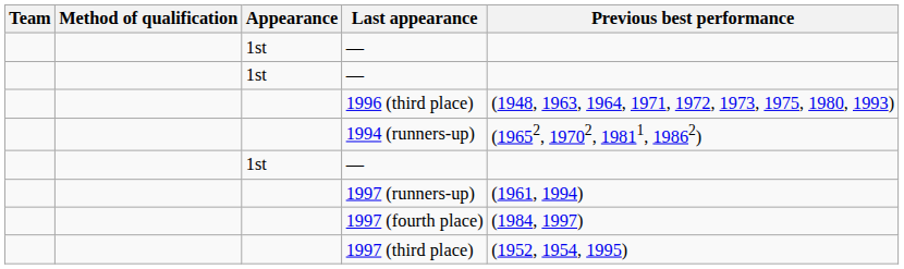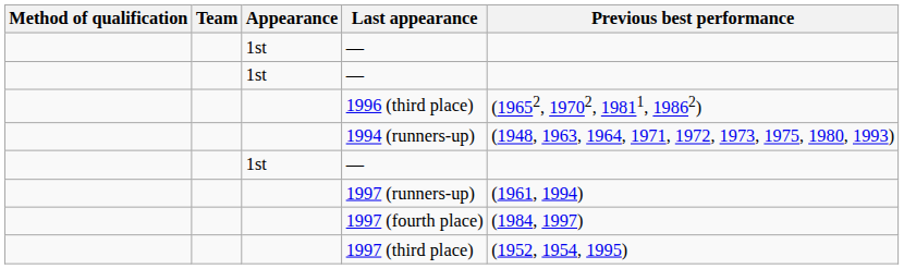 <table class="wikitable sortable">
 <tr>
+<th>Method of qualification</th>
 <th>Team</th>
-<th>Method of qualification</th>
 <th data-sort-type="number">Appearance</th>
 <th>Last appearance</th>
 <th>Previous best performance</th>
 </tr>
 <tr>
 <td></td>
 <td></td>
 <td>1st</td>
 <td>—</td>
 <td></td>
 </tr>
 <tr>
 <td></td>
 <td></td>
 <td>1st</td>
 <td>—</td>
 <td></td>
 </tr>
 <tr>
 <td></td>
 <td></td>
 <td></td>
 <td><a href='#'>1996</a> (third place)</td>
-<td> (<a href='#'>1948</a>, <a href='#'>1963</a>, <a href='#'>1964</a>, <a href='#'>1971</a>, <a href='#'>1972</a>, <a href='#'>1973</a>, <a href='#'>1975</a>, <a href='#'>1980</a>, <a href='#'>1993</a>)</td>
+<td> (<a href='#'>1965</a><sup>2</sup>, <a href='#'>1970</a><sup>2</sup>, <a href='#'>1981</a><sup>1</sup>, <a href='#'>1986</a><sup>2</sup>)</td>
 </tr>
 <tr>
 <td></td>
 <td></td>
 <td></td>
 <td><a href='#'>1994</a> (runners-up)</td>
-<td> (<a href='#'>1965</a><sup>2</sup>, <a href='#'>1970</a><sup>2</sup>, <a href='#'>1981</a><sup>1</sup>, <a href='#'>1986</a><sup>2</sup>)</td>
+<td> (<a href='#'>1948</a>, <a href='#'>1963</a>, <a href='#'>1964</a>, <a href='#'>1971</a>, <a href='#'>1972</a>, <a href='#'>1973</a>, <a href='#'>1975</a>, <a href='#'>1980</a>, <a href='#'>1993</a>)</td>
 </tr>
 <tr>
 <td></td>
 <td></td>
 <td>1st</td>
 <td>—</td>
 <td></td>
 </tr>
 <tr>
 <td></td>
 <td></td>
 <td></td>
 <td><a href='#'>1997</a> (runners-up)</td>
 <td> (<a href='#'>1961</a>, <a href='#'>1994</a>)</td>
 </tr>
 <tr>
 <td></td>
 <td></td>
 <td></td>
 <td><a href='#'>1997</a> (fourth place)</td>
 <td> (<a href='#'>1984</a>, <a href='#'>1997</a>)</td>
 </tr>
 <tr>
 <td></td>
 <td></td>
 <td></td>
 <td><a href='#'>1997</a> (third place)</td>
 <td> (<a href='#'>1952</a>, <a href='#'>1954</a>, <a href='#'>1995</a>)</td>
 </tr>
 </table>
